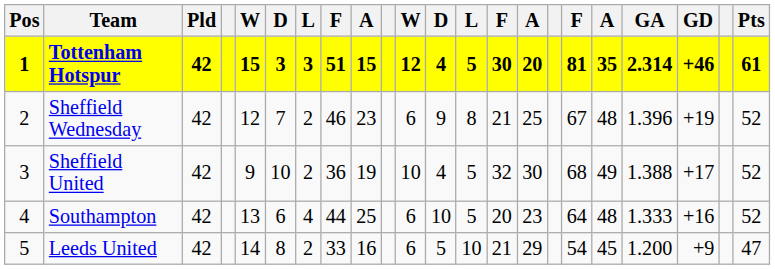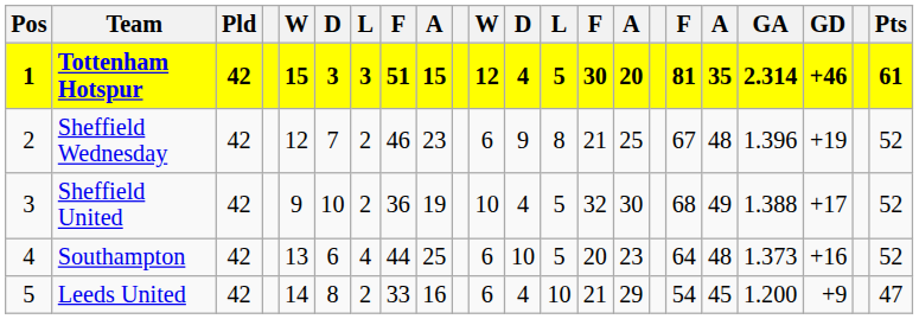 <table class="wikitable" style="text-align: center;">
 <tr>
 <th width=20>Pos</th>
 <th width=175>Team</th>
 <th width=20>Pld</th>
 <th width=20></th>
 <th width=20>W</th>
 <th width=20>D</th>
 <th width=20>L</th>
 <th width=20>F</th>
 <th width=20>A</th>
 <th width=20></th>
 <th width=20>W</th>
 <th width=20>D</th>
 <th width=20>L</th>
 <th width=20>F</th>
 <th width=20>A</th>
 <th width=20></th>
 <th width=20>F</th>
 <th width=20>A</th>
 <th width=20>GA</th>
 <th width=30>GD</th>
 <th width=20></th>
 <th width=20>Pts</th>
 </tr>
 <tr style="background:yellow;">
 <td><strong>1</strong></td>
 <td align=left><strong><a href='#'>Tottenham Hotspur</a></strong></td>
 <td><strong>42</strong></td>
 <td></td>
 <td><strong>15</strong></td>
 <td><strong>3</strong></td>
 <td><strong>3</strong></td>
 <td><strong>51</strong></td>
 <td><strong>15</strong></td>
 <td></td>
 <td><strong>12</strong></td>
 <td><strong>4</strong></td>
 <td><strong>5</strong></td>
 <td><strong>30</strong></td>
 <td><strong>20</strong></td>
 <td></td>
 <td><strong>81</strong></td>
 <td><strong>35</strong></td>
 <td><strong>2.314</strong></td>
 <td align=right><strong>+46</strong></td>
 <td></td>
 <td><strong>61</strong></td>
 </tr>
 <tr>
 <td>2</td>
 <td align=left><a href='#'>Sheffield Wednesday</a></td>
 <td>42</td>
 <td></td>
 <td>12</td>
 <td>7</td>
 <td>2</td>
 <td>46</td>
 <td>23</td>
 <td></td>
 <td>6</td>
 <td>9</td>
 <td>8</td>
 <td>21</td>
 <td>25</td>
 <td></td>
 <td>67</td>
 <td>48</td>
 <td>1.396</td>
 <td align=right>+19</td>
 <td></td>
 <td>52</td>
 </tr>
 <tr>
 <td>3</td>
 <td align=left><a href='#'>Sheffield United</a></td>
 <td>42</td>
 <td></td>
 <td>9</td>
 <td>10</td>
 <td>2</td>
 <td>36</td>
 <td>19</td>
 <td></td>
 <td>10</td>
 <td>4</td>
 <td>5</td>
 <td>32</td>
 <td>30</td>
 <td></td>
 <td>68</td>
 <td>49</td>
 <td>1.388</td>
 <td align=right>+17</td>
 <td></td>
 <td>52</td>
 </tr>
 <tr>
 <td>4</td>
 <td align=left><a href='#'>Southampton</a></td>
 <td>42</td>
 <td></td>
 <td>13</td>
 <td>6</td>
 <td>4</td>
 <td>44</td>
 <td>25</td>
 <td></td>
 <td>6</td>
 <td>10</td>
 <td>5</td>
 <td>20</td>
 <td>23</td>
 <td></td>
 <td>64</td>
 <td>48</td>
-<td>1.333</td>
+<td>1.373</td>
 <td align=right>+16</td>
 <td></td>
 <td>52</td>
 </tr>
 <tr>
 <td>5</td>
 <td align=left><a href='#'>Leeds United</a></td>
 <td>42</td>
 <td></td>
 <td>14</td>
 <td>8</td>
 <td>2</td>
 <td>33</td>
 <td>16</td>
 <td></td>
 <td>6</td>
-<td>5</td>
+<td>4</td>
 <td>10</td>
 <td>21</td>
 <td>29</td>
 <td></td>
 <td>54</td>
 <td>45</td>
 <td>1.200</td>
 <td align=right>+9</td>
 <td></td>
 <td>47</td>
 </tr>
 </table>
